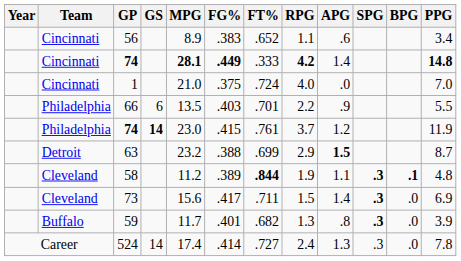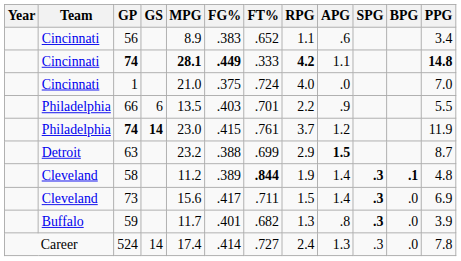 <table class="wikitable sortable" style="font-size:95%; text-align:right;">
 <tr>
 <th>Year</th>
 <th>Team</th>
 <th>GP</th>
 <th>GS</th>
 <th>MPG</th>
 <th>FG%</th>
 <th>FT%</th>
 <th>RPG</th>
 <th>APG</th>
 <th>SPG</th>
 <th>BPG</th>
 <th>PPG</th>
 </tr>
 <tr>
 <td style="text-align:left;"></td>
 <td style="text-align:left;"><a href='#'>Cincinnati</a></td>
 <td>56</td>
 <td></td>
 <td>8.9</td>
 <td>.383</td>
 <td>.652</td>
 <td>1.1</td>
 <td>.6</td>
 <td></td>
 <td></td>
 <td>3.4</td>
 </tr>
 <tr>
 <td style="text-align:left;"></td>
 <td style="text-align:left;"><a href='#'>Cincinnati</a></td>
 <td><strong>74</strong></td>
 <td></td>
 <td><strong>28.1</strong></td>
 <td><strong>.449</strong></td>
 <td>.333</td>
 <td><strong>4.2</strong></td>
-<td>1.4</td>
+<td>1.1</td>
 <td></td>
 <td></td>
 <td><strong>14.8</strong></td>
 </tr>
 <tr>
 <td style="text-align:left;"></td>
 <td style="text-align:left;"><a href='#'>Cincinnati</a></td>
 <td>1</td>
 <td></td>
 <td>21.0</td>
 <td>.375</td>
 <td>.724</td>
 <td>4.0</td>
 <td>.0</td>
 <td></td>
 <td></td>
 <td>7.0</td>
 </tr>
 <tr>
 <td style="text-align:left;"></td>
 <td style="text-align:left;"><a href='#'>Philadelphia</a></td>
 <td>66</td>
 <td>6</td>
 <td>13.5</td>
 <td>.403</td>
 <td>.701</td>
 <td>2.2</td>
 <td>.9</td>
 <td></td>
 <td></td>
 <td>5.5</td>
 </tr>
 <tr>
 <td style="text-align:left;"></td>
 <td style="text-align:left;"><a href='#'>Philadelphia</a></td>
 <td><strong>74</strong></td>
 <td><strong>14</strong></td>
 <td>23.0</td>
 <td>.415</td>
 <td>.761</td>
 <td>3.7</td>
 <td>1.2</td>
 <td></td>
 <td></td>
 <td>11.9</td>
 </tr>
 <tr>
 <td style="text-align:left;"></td>
 <td style="text-align:left;"><a href='#'>Detroit</a></td>
 <td>63</td>
 <td></td>
 <td>23.2</td>
 <td>.388</td>
 <td>.699</td>
 <td>2.9</td>
 <td><strong>1.5</strong></td>
 <td></td>
 <td></td>
 <td>8.7</td>
 </tr>
 <tr>
 <td style="text-align:left;"></td>
 <td style="text-align:left;"><a href='#'>Cleveland</a></td>
 <td>58</td>
 <td></td>
 <td>11.2</td>
 <td>.389</td>
 <td><strong>.844</strong></td>
 <td>1.9</td>
-<td>1.1</td>
+<td>1.4</td>
 <td><strong>.3</strong></td>
 <td><strong>.1</strong></td>
 <td>4.8</td>
 </tr>
 <tr>
 <td style="text-align:left;"></td>
 <td style="text-align:left;"><a href='#'>Cleveland</a></td>
 <td>73</td>
 <td></td>
 <td>15.6</td>
 <td>.417</td>
 <td>.711</td>
 <td>1.5</td>
 <td>1.4</td>
 <td><strong>.3</strong></td>
 <td>.0</td>
 <td>6.9</td>
 </tr>
 <tr>
 <td style="text-align:left;"></td>
 <td style="text-align:left;"><a href='#'>Buffalo</a></td>
 <td>59</td>
 <td></td>
 <td>11.7</td>
 <td>.401</td>
 <td>.682</td>
 <td>1.3</td>
 <td>.8</td>
 <td><strong>.3</strong></td>
 <td>.0</td>
 <td>3.9</td>
 </tr>
 <tr class="sortbottom">
 <td style="text-align:center;" colspan="2">Career</td>
 <td>524</td>
 <td>14</td>
 <td>17.4</td>
 <td>.414</td>
 <td>.727</td>
 <td>2.4</td>
 <td>1.3</td>
 <td>.3</td>
 <td>.0</td>
 <td>7.8</td>
 </tr>
 </table>
